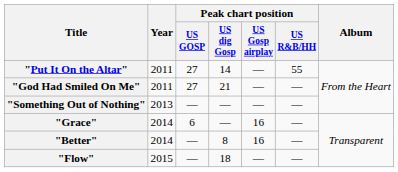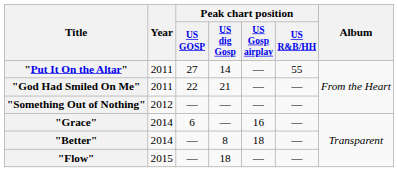 <table class="wikitable plainrowheaders" style="text-align:center;">
 <tr>
 <th scope="col" rowspan="2">Title</th>
 <th scope="col" rowspan="2">Year</th>
 <th scope="col" colspan="4">Peak chart position</th>
 <th scope="col" rowspan="2">Album</th>
 </tr>
 <tr>
 <th scope="col" style="width:3em;font-size:85%;"><a href='#'>US<br>GOSP</a><br></th>
 <th scope="col" style="width:3em;font-size:85%;"><a href='#'>US<br>dig<br>Gosp</a></th>
 <th scope="col" style="width:3em;font-size:85%;"><a href='#'>US<br>Gosp<br>airplay</a><br></th>
 <th scope="col" style="width:3em;font-size:85%;"><a href='#'>US<br>R&B/HH</a><br></th>
 </tr>
 <tr>
 <th scope="row">"<a href='#'>Put It On the Altar</a>"</th>
 <td>2011</td>
 <td>27</td>
 <td>14</td>
 <td>—</td>
 <td>55</td>
 <td rowspan="3"><em>From the Heart</em></td>
 </tr>
 <tr>
 <th scope="row">"God Had Smiled On Me"</th>
 <td>2011</td>
-<td>27</td>
+<td>22</td>
 <td>21</td>
 <td>—</td>
 <td>—</td>
 </tr>
 <tr>
 <th scope="row">"Something Out of Nothing"</th>
-<td>2013</td>
+<td>2012</td>
 <td>—</td>
 <td>—</td>
 <td>—</td>
 <td>—</td>
 </tr>
 <tr>
 <th scope="row">"Grace"</th>
 <td>2014</td>
 <td>6</td>
 <td>—</td>
 <td>16</td>
 <td>—</td>
 <td rowspan="3"><em>Transparent</em></td>
 </tr>
 <tr>
 <th scope="row">"Better"</th>
 <td>2014</td>
 <td>—</td>
 <td>8</td>
-<td>16</td>
+<td>18</td>
 <td>—</td>
 </tr>
 <tr>
 <th scope="row">"Flow"</th>
 <td>2015</td>
 <td>—</td>
 <td>18</td>
 <td>—</td>
 <td>—</td>
 </tr>
 </table>
